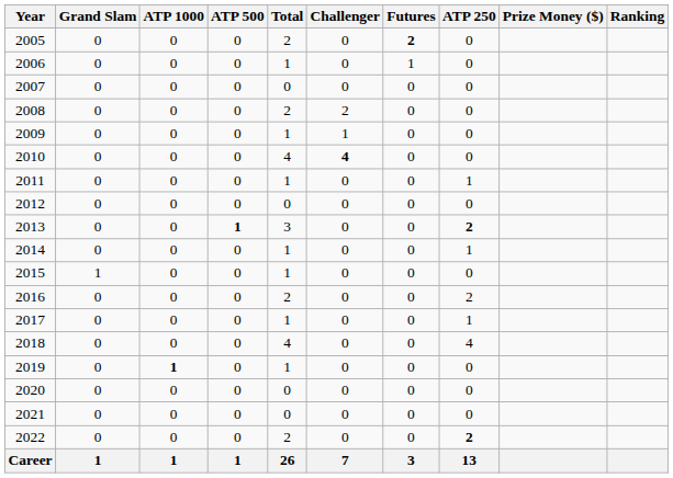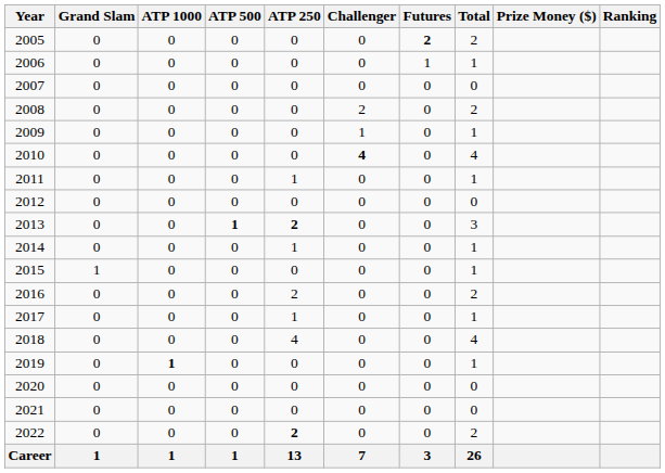 <table class=wikitable style=text-align:center>
 <tr bgcolor=#eeeeee>
 <th>Year</th>
 <th>Grand Slam</th>
 <th>ATP 1000</th>
 <th>ATP 500</th>
-<th>Total</th>
+<th>ATP 250</th>
 <th>Challenger</th>
 <th>Futures</th>
-<th>ATP 250</th>
+<th>Total</th>
 <th>Prize Money ($)</th>
 <th>Ranking</th>
 </tr>
 <tr>
 <td>2005</td>
 <td>0</td>
 <td>0</td>
 <td>0</td>
-<td>2</td>
+<td>0</td>
 <td>0</td>
 <td><strong>2</strong></td>
-<td>0</td>
+<td>2</td>
 <td></td>
 <td></td>
 </tr>
 <tr>
 <td>2006</td>
 <td>0</td>
 <td>0</td>
 <td>0</td>
-<td>1</td>
+<td>0</td>
 <td>0</td>
 <td>1</td>
-<td>0</td>
+<td>1</td>
 <td></td>
 <td></td>
 </tr>
 <tr>
 <td>2007</td>
 <td>0</td>
 <td>0</td>
 <td>0</td>
 <td>0</td>
 <td>0</td>
 <td>0</td>
 <td>0</td>
 <td></td>
 <td></td>
 </tr>
 <tr>
 <td>2008</td>
 <td>0</td>
 <td>0</td>
 <td>0</td>
-<td>2</td>
+<td>0</td>
 <td>2</td>
 <td>0</td>
-<td>0</td>
+<td>2</td>
 <td></td>
 <td></td>
 </tr>
 <tr>
 <td>2009</td>
 <td>0</td>
 <td>0</td>
 <td>0</td>
-<td>1</td>
+<td>0</td>
 <td>1</td>
 <td>0</td>
-<td>0</td>
+<td>1</td>
 <td></td>
 <td></td>
 </tr>
 <tr>
 <td>2010</td>
 <td>0</td>
 <td>0</td>
 <td>0</td>
-<td>4</td>
+<td>0</td>
 <td><strong>4</strong></td>
 <td>0</td>
-<td>0</td>
+<td>4</td>
 <td></td>
 <td></td>
 </tr>
 <tr>
 <td>2011</td>
 <td>0</td>
 <td>0</td>
 <td>0</td>
 <td>1</td>
 <td>0</td>
 <td>0</td>
 <td>1</td>
 <td></td>
 <td></td>
 </tr>
 <tr>
 <td>2012</td>
 <td>0</td>
 <td>0</td>
 <td>0</td>
 <td>0</td>
 <td>0</td>
 <td>0</td>
 <td>0</td>
 <td></td>
 <td></td>
 </tr>
 <tr>
 <td>2013</td>
 <td>0</td>
 <td>0</td>
 <td><strong>1</strong></td>
-<td>3</td>
+<td><strong>2</strong></td>
 <td>0</td>
 <td>0</td>
-<td><strong>2</strong></td>
+<td>3</td>
 <td></td>
 <td></td>
 </tr>
 <tr>
 <td>2014</td>
 <td>0</td>
 <td>0</td>
 <td>0</td>
 <td>1</td>
 <td>0</td>
 <td>0</td>
 <td>1</td>
 <td></td>
 <td></td>
 </tr>
 <tr>
 <td>2015</td>
 <td>1</td>
 <td>0</td>
 <td>0</td>
-<td>1</td>
 <td>0</td>
 <td>0</td>
 <td>0</td>
+<td>1</td>
 <td></td>
 <td></td>
 </tr>
 <tr>
 <td>2016</td>
 <td>0</td>
 <td>0</td>
 <td>0</td>
 <td>2</td>
 <td>0</td>
 <td>0</td>
 <td>2</td>
 <td></td>
 <td></td>
 </tr>
 <tr>
 <td>2017</td>
 <td>0</td>
 <td>0</td>
 <td>0</td>
 <td>1</td>
 <td>0</td>
 <td>0</td>
 <td>1</td>
 <td></td>
 <td></td>
 </tr>
 <tr>
 <td>2018</td>
 <td>0</td>
 <td>0</td>
 <td>0</td>
 <td>4</td>
 <td>0</td>
 <td>0</td>
 <td>4</td>
 <td></td>
 <td></td>
 </tr>
 <tr>
 <td>2019</td>
 <td>0</td>
 <td><strong>1</strong></td>
 <td>0</td>
-<td>1</td>
 <td>0</td>
 <td>0</td>
 <td>0</td>
+<td>1</td>
 <td></td>
 <td></td>
 </tr>
 <tr>
 <td>2020</td>
 <td>0</td>
 <td>0</td>
 <td>0</td>
 <td>0</td>
 <td>0</td>
 <td>0</td>
 <td>0</td>
 <td></td>
 <td></td>
 </tr>
 <tr>
 <td>2021</td>
 <td>0</td>
 <td>0</td>
 <td>0</td>
 <td>0</td>
 <td>0</td>
 <td>0</td>
 <td>0</td>
 <td></td>
 <td></td>
 </tr>
 <tr>
 <td>2022</td>
 <td>0</td>
 <td>0</td>
 <td>0</td>
-<td>2</td>
+<td><strong>2</strong></td>
 <td>0</td>
 <td>0</td>
-<td><strong>2</strong></td>
+<td>2</td>
 <td></td>
 <td></td>
 </tr>
 <tr>
 <th>Career</th>
 <th><strong>1</strong></th>
 <th><strong>1</strong></th>
 <th><strong>1</strong></th>
-<th><strong>26</strong></th>
+<th><strong>13</strong></th>
 <th><strong>7</strong></th>
 <th><strong>3</strong></th>
-<th><strong>13</strong></th>
+<th><strong>26</strong></th>
 <th></th>
 <th></th>
 </tr>
 </table>
